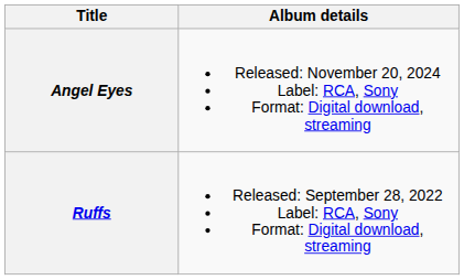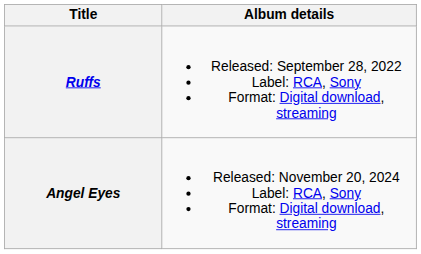 <table class="wikitable plainrowheaders" style="text-align:center;">
 <tr>
 <th scope="col" style="width:11em;">Title</th>
 <th scope="col" style="width:18em;">Album details</th>
 </tr>
 <tr>
+<th scope="row"><em><a href='#'>Ruffs</a></em></th>
+<td><br><ul><li>Released: September 28, 2022</li><li>Label: <a href='#'>RCA</a>, <a href='#'>Sony</a></li><li>Format: <a href='#'>Digital download</a>, <a href='#'>streaming</a></li></ul></td>
+</tr>
+<tr>
 <th scope="row"><em>Angel Eyes</em></th>
 <td><br><ul><li>Released: November 20, 2024</li><li>Label: <a href='#'>RCA</a>, <a href='#'>Sony</a></li><li>Format: <a href='#'>Digital download</a>, <a href='#'>streaming</a></li></ul></td>
 </tr>
-<tr>
-<th scope="row"><em><a href='#'>Ruffs</a></em></th>
-<td><br><ul><li>Released: September 28, 2022</li><li>Label: <a href='#'>RCA</a>, <a href='#'>Sony</a></li><li>Format: <a href='#'>Digital download</a>, <a href='#'>streaming</a></li></ul></td>
-</tr>
 </table>
